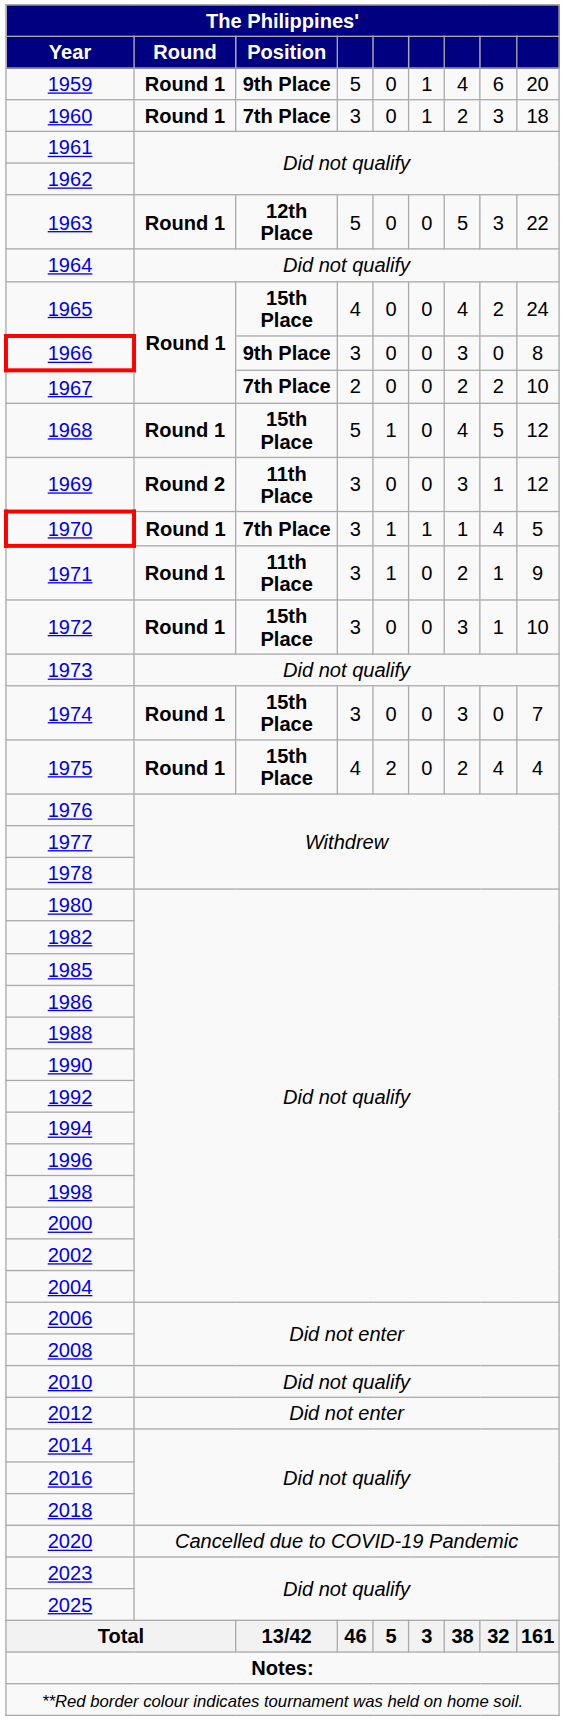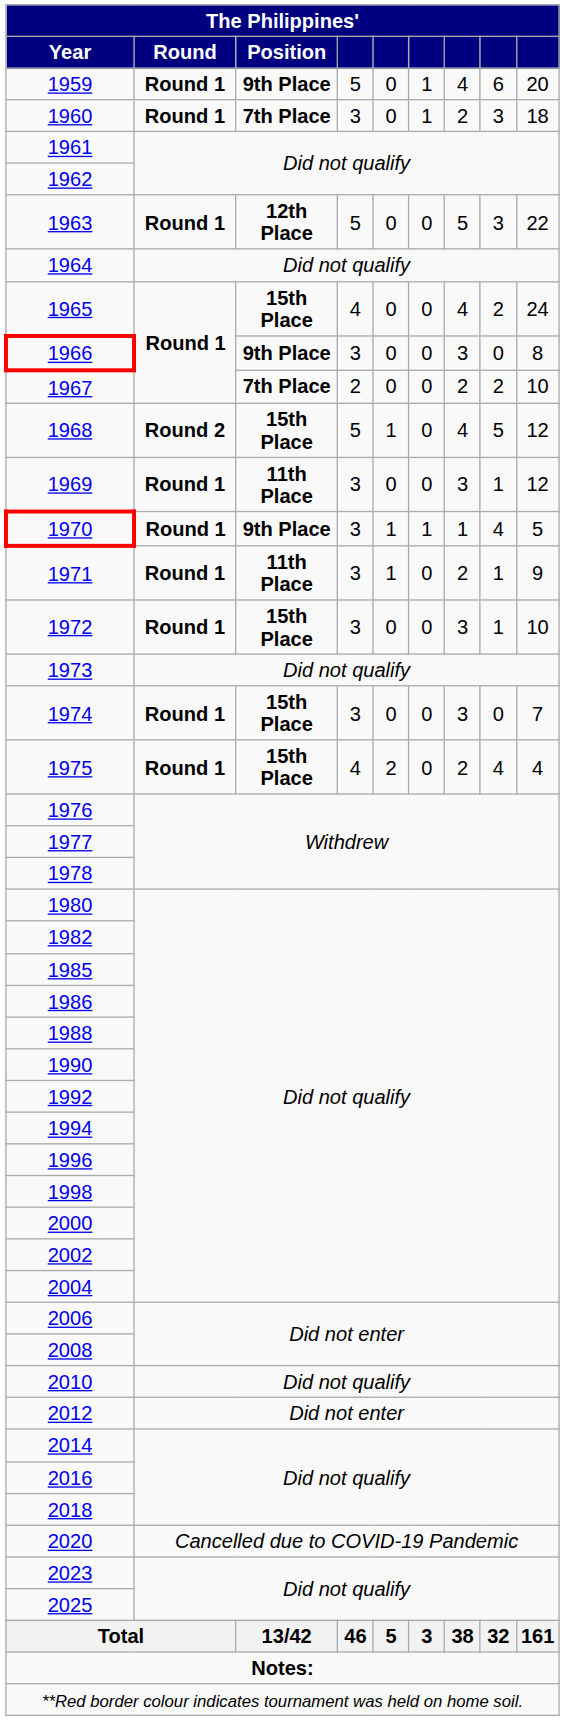 <table class="wikitable" style="text-align: center; font-size:95%;">
 <tr>
 <th colspan="10" style="background:#000080; color: #FFFFFF;">The Philippines' <a href='#'></a></th>
 </tr>
 <tr>
 <th style="background:#000080;color:white;"width=90>Year</th>
 <th style="background:#000080;color:white;"width="70">Round</th>
 <th style="background:#000080;color:white;"width="70">Position</th>
 <th style="background:#000080;color:white;"width="20"></th>
 <th style="background:#000080;color:white;"width="20"></th>
 <th style="background:#000080;color:white;"width="20"></th>
 <th style="background:#000080;color:white;"width="20"></th>
 <th style="background:#000080;color:white;"width="20"></th>
 <th style="background:#000080;color:white;"width="20"></th>
 </tr>
 <tr>
 <td> <a href='#'>1959</a></td>
 <td><strong>Round 1</strong></td>
 <td><strong>9th Place</strong></td>
 <td>5</td>
 <td>0</td>
 <td>1</td>
 <td>4</td>
 <td>6</td>
 <td>20</td>
 </tr>
 <tr>
 <td> <a href='#'>1960</a></td>
 <td><strong>Round 1</strong></td>
 <td><strong>7th Place</strong></td>
 <td>3</td>
 <td>0</td>
 <td>1</td>
 <td>2</td>
 <td>3</td>
 <td>18</td>
 </tr>
 <tr>
 <td> <a href='#'>1961</a></td>
 <td rowspan=2 colspan=8><em>Did not qualify</em></td>
 </tr>
 <tr>
 <td> <a href='#'>1962</a></td>
 </tr>
 <tr>
 <td> <a href='#'>1963</a></td>
 <td><strong>Round 1</strong></td>
 <td><strong>12th Place</strong></td>
 <td>5</td>
 <td>0</td>
 <td>0</td>
 <td>5</td>
 <td>3</td>
 <td>22</td>
 </tr>
 <tr>
 <td> <a href='#'>1964</a></td>
 <td colspan=9><em>Did not qualify</em></td>
 </tr>
 <tr>
 <td> <a href='#'>1965</a></td>
 <td rowspan=3><strong>Round 1</strong></td>
 <td><strong>15th Place</strong></td>
 <td>4</td>
 <td>0</td>
 <td>0</td>
 <td>4</td>
 <td>2</td>
 <td>24</td>
 </tr>
 <tr>
 <td style="border: 3px solid red"> <a href='#'>1966</a></td>
 <td><strong>9th Place</strong></td>
 <td>3</td>
 <td>0</td>
 <td>0</td>
 <td>3</td>
 <td>0</td>
 <td>8</td>
 </tr>
 <tr>
 <td> <a href='#'>1967</a></td>
 <td><strong>7th Place</strong></td>
 <td>2</td>
 <td>0</td>
 <td>0</td>
 <td>2</td>
 <td>2</td>
 <td>10</td>
 </tr>
 <tr>
 <td> <a href='#'>1968</a></td>
-<td><strong>Round 1</strong></td>
+<td><strong>Round 2</strong></td>
 <td><strong>15th Place</strong></td>
 <td>5</td>
 <td>1</td>
 <td>0</td>
 <td>4</td>
 <td>5</td>
 <td>12</td>
 </tr>
 <tr>
 <td> <a href='#'>1969</a></td>
-<td><strong>Round 2</strong></td>
+<td><strong>Round 1</strong></td>
 <td><strong>11th Place</strong></td>
 <td>3</td>
 <td>0</td>
 <td>0</td>
 <td>3</td>
 <td>1</td>
 <td>12</td>
 </tr>
 <tr>
 <td style="border: 3px solid red"> <a href='#'>1970</a></td>
 <td><strong>Round 1</strong></td>
-<td><strong>7th Place</strong></td>
+<td><strong>9th Place</strong></td>
 <td>3</td>
 <td>1</td>
 <td>1</td>
 <td>1</td>
 <td>4</td>
 <td>5</td>
 </tr>
 <tr>
 <td> <a href='#'>1971</a></td>
 <td><strong>Round 1</strong></td>
 <td><strong>11th Place</strong></td>
 <td>3</td>
 <td>1</td>
 <td>0</td>
 <td>2</td>
 <td>1</td>
 <td>9</td>
 </tr>
 <tr>
 <td> <a href='#'>1972</a></td>
 <td><strong>Round 1</strong></td>
 <td><strong>15th Place</strong></td>
 <td>3</td>
 <td>0</td>
 <td>0</td>
 <td>3</td>
 <td>1</td>
 <td>10</td>
 </tr>
 <tr>
 <td> <a href='#'>1973</a></td>
 <td colspan=8><em>Did not qualify</em></td>
 </tr>
 <tr>
 <td> <a href='#'>1974</a></td>
 <td><strong>Round 1</strong></td>
 <td><strong>15th Place</strong></td>
 <td>3</td>
 <td>0</td>
 <td>0</td>
 <td>3</td>
 <td>0</td>
 <td>7</td>
 </tr>
 <tr>
 <td> <a href='#'>1975</a></td>
 <td><strong>Round 1</strong></td>
 <td><strong>15th Place</strong></td>
 <td>4</td>
 <td>2</td>
 <td>0</td>
 <td>2</td>
 <td>4</td>
 <td>4</td>
 </tr>
 <tr>
 <td> <a href='#'>1976</a></td>
 <td rowspan=3 colspan=8><em>Withdrew</em></td>
 </tr>
 <tr>
 <td> <a href='#'>1977</a></td>
 </tr>
 <tr>
 <td> <a href='#'>1978</a></td>
 </tr>
 <tr>
 <td> <a href='#'>1980</a></td>
 <td rowspan=13 colspan=8><em>Did not qualify</em></td>
 </tr>
 <tr>
 <td> <a href='#'>1982</a></td>
 </tr>
 <tr>
 <td> <a href='#'>1985</a></td>
 </tr>
 <tr>
 <td> <a href='#'>1986</a></td>
 </tr>
 <tr>
 <td> <a href='#'>1988</a></td>
 </tr>
 <tr>
 <td> <a href='#'>1990</a></td>
 </tr>
 <tr>
 <td> <a href='#'>1992</a></td>
 </tr>
 <tr>
 <td> <a href='#'>1994</a></td>
 </tr>
 <tr>
 <td> <a href='#'>1996</a></td>
 </tr>
 <tr>
 <td> <a href='#'>1998</a></td>
 </tr>
 <tr>
 <td> <a href='#'>2000</a></td>
 </tr>
 <tr>
 <td> <a href='#'>2002</a></td>
 </tr>
 <tr>
 <td> <a href='#'>2004</a></td>
 </tr>
 <tr>
 <td> <a href='#'>2006</a></td>
 <td rowspan=2 colspan=8><em>Did not enter</em></td>
 </tr>
 <tr>
 <td> <a href='#'>2008</a></td>
 </tr>
 <tr>
 <td> <a href='#'>2010</a></td>
 <td colspan=8><em>Did not qualify</em></td>
 </tr>
 <tr>
 <td> <a href='#'>2012</a></td>
 <td colspan=8><em>Did not enter</em></td>
 </tr>
 <tr>
 <td> <a href='#'>2014</a></td>
 <td rowspan=3 colspan=8><em>Did not qualify</em></td>
 </tr>
 <tr>
 <td> <a href='#'>2016</a></td>
 </tr>
 <tr>
 <td> <a href='#'>2018</a></td>
 </tr>
 <tr>
 <td> <a href='#'>2020</a></td>
 <td colspan="8"><em>Cancelled due to COVID-19 Pandemic</em></td>
 </tr>
 <tr>
 <td> <a href='#'>2023</a></td>
 <td rowspan=2 colspan="8"><em>Did not qualify</em></td>
 </tr>
 <tr>
 <td> <a href='#'>2025</a></td>
 </tr>
 <tr>
 <th colspan=2><strong>Total</strong></th>
 <th>13/42</th>
 <th>46</th>
 <th>5</th>
 <th>3</th>
 <th>38</th>
 <th>32</th>
 <th>161</th>
 </tr>
 <tr>
 <td colspan=9><strong>Notes:</strong></td>
 </tr>
 <tr>
 <td colspan=9><small><em>**Red border colour indicates tournament was held on home soil.</em></small></td>
 </tr>
 </table>
